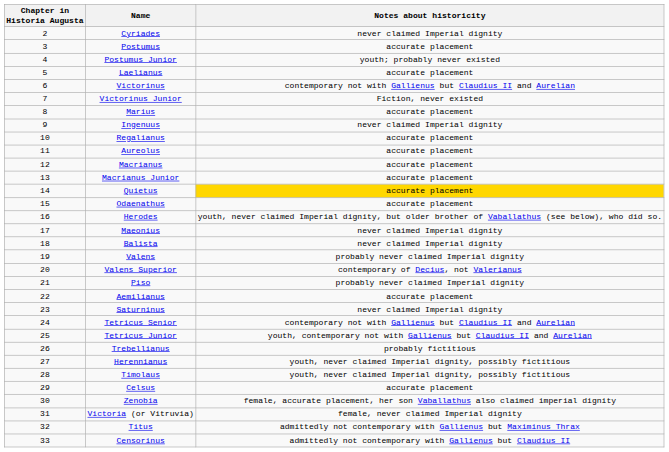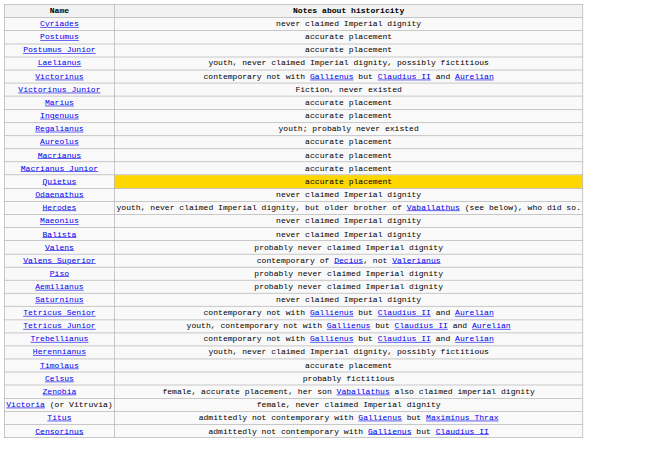 <table class="wikitable" style="text-align:center;">
 <tr>
-<th>Chapter in<br>Historia Augusta</th>
 <th>Name</th>
 <th>Notes about historicity</th>
 </tr>
 <tr>
-<td>2</td>
 <td><a href='#'>Cyriades</a></td>
 <td>never claimed Imperial dignity</td>
 </tr>
 <tr>
-<td>3</td>
 <td><a href='#'>Postumus</a></td>
 <td>accurate placement</td>
 </tr>
 <tr>
-<td>4</td>
 <td><a href='#'>Postumus Junior</a></td>
-<td>youth; probably never existed</td>
-</tr>
-<tr>
-<td>5</td>
-<td><a href='#'>Laelianus</a></td>
 <td>accurate placement</td>
 </tr>
 <tr>
-<td>6</td>
+<td><a href='#'>Laelianus</a></td>
+<td>youth, never claimed Imperial dignity, possibly fictitious</td>
+</tr>
+<tr>
 <td><a href='#'>Victorinus</a></td>
 <td>contemporary not with <a href='#'>Gallienus</a> but <a href='#'>Claudius II</a> and <a href='#'>Aurelian</a></td>
 </tr>
 <tr>
-<td>7</td>
 <td><a href='#'>Victorinus Junior</a></td>
 <td>Fiction, never existed</td>
 </tr>
 <tr>
-<td>8</td>
 <td><a href='#'>Marius</a></td>
 <td>accurate placement</td>
 </tr>
 <tr>
-<td>9</td>
 <td><a href='#'>Ingenuus</a></td>
-<td>never claimed Imperial dignity</td>
-</tr>
-<tr>
-<td>10</td>
-<td><a href='#'>Regalianus</a></td>
 <td>accurate placement</td>
 </tr>
 <tr>
-<td>11</td>
+<td><a href='#'>Regalianus</a></td>
+<td>youth; probably never existed</td>
+</tr>
+<tr>
 <td><a href='#'>Aureolus</a></td>
 <td>accurate placement</td>
 </tr>
 <tr>
-<td>12</td>
 <td><a href='#'>Macrianus</a></td>
 <td>accurate placement</td>
 </tr>
 <tr>
-<td>13</td>
 <td><a href='#'>Macrianus Junior</a></td>
 <td>accurate placement</td>
 </tr>
 <tr>
-<td>14</td>
 <td><a href='#'>Quietus</a></td>
 <td style="background: gold;">accurate placement</td>
 </tr>
 <tr>
-<td>15</td>
 <td><a href='#'>Odaenathus</a></td>
-<td>accurate placement</td>
+<td>never claimed Imperial dignity</td>
 </tr>
 <tr>
-<td>16</td>
 <td><a href='#'>Herodes</a></td>
 <td>youth, never claimed Imperial dignity, but older brother of <a href='#'>Vaballathus</a> (see below), who did so.</td>
 </tr>
 <tr>
-<td>17</td>
 <td><a href='#'>Maeonius</a></td>
 <td>never claimed Imperial dignity</td>
 </tr>
 <tr>
-<td>18</td>
 <td><a href='#'>Balista</a></td>
 <td>never claimed Imperial dignity</td>
 </tr>
 <tr>
-<td>19</td>
 <td><a href='#'>Valens</a></td>
 <td>probably never claimed Imperial dignity</td>
 </tr>
 <tr>
-<td>20</td>
 <td><a href='#'>Valens Superior</a></td>
 <td>contemporary of <a href='#'>Decius</a>, not <a href='#'>Valerianus</a></td>
 </tr>
 <tr>
-<td>21</td>
 <td><a href='#'>Piso</a></td>
 <td>probably never claimed Imperial dignity</td>
 </tr>
 <tr>
-<td>22</td>
 <td><a href='#'>Aemilianus</a></td>
-<td>accurate placement</td>
+<td>probably never claimed Imperial dignity</td>
 </tr>
 <tr>
-<td>23</td>
 <td><a href='#'>Saturninus</a></td>
 <td>never claimed Imperial dignity</td>
 </tr>
 <tr>
-<td>24</td>
 <td><a href='#'>Tetricus Senior</a></td>
 <td>contemporary not with <a href='#'>Gallienus</a> but <a href='#'>Claudius II</a> and <a href='#'>Aurelian</a></td>
 </tr>
 <tr>
-<td>25</td>
 <td><a href='#'>Tetricus Junior</a></td>
 <td>youth, contemporary not with <a href='#'>Gallienus</a> but <a href='#'>Claudius II</a> and <a href='#'>Aurelian</a></td>
 </tr>
 <tr>
-<td>26</td>
 <td><a href='#'>Trebellianus</a></td>
-<td>probably fictitious</td>
+<td>contemporary not with <a href='#'>Gallienus</a> but <a href='#'>Claudius II</a> and <a href='#'>Aurelian</a></td>
 </tr>
 <tr>
-<td>27</td>
 <td><a href='#'>Herennianus</a></td>
 <td>youth, never claimed Imperial dignity, possibly fictitious</td>
 </tr>
 <tr>
-<td>28</td>
 <td><a href='#'>Timolaus</a></td>
-<td>youth, never claimed Imperial dignity, possibly fictitious</td>
-</tr>
-<tr>
-<td>29</td>
-<td><a href='#'>Celsus</a></td>
 <td>accurate placement</td>
 </tr>
 <tr>
-<td>30</td>
+<td><a href='#'>Celsus</a></td>
+<td>probably fictitious</td>
+</tr>
+<tr>
 <td><a href='#'>Zenobia</a></td>
 <td>female, accurate placement, her son <a href='#'>Vaballathus</a> also claimed imperial dignity</td>
 </tr>
 <tr>
-<td>31</td>
 <td><a href='#'>Victoria</a> (or Vitruvia)</td>
 <td>female, never claimed Imperial dignity</td>
 </tr>
 <tr>
-<td>32</td>
 <td><a href='#'>Titus</a></td>
 <td>admittedly not contemporary with <a href='#'>Gallienus</a> but <a href='#'>Maximinus Thrax</a></td>
 </tr>
 <tr>
-<td>33</td>
 <td><a href='#'>Censorinus</a></td>
 <td>admittedly not contemporary with <a href='#'>Gallienus</a> but <a href='#'>Claudius II</a></td>
 </tr>
 </table>
